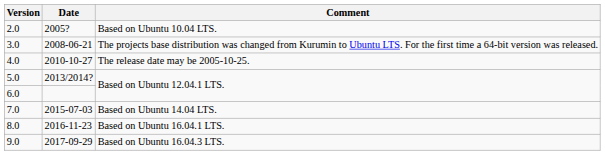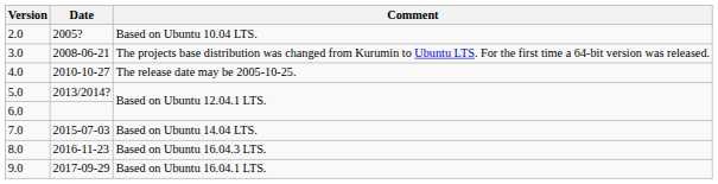 <table class="wikitable sortable">
 <tr>
 <th>Version</th>
 <th>Date</th>
 <th>Comment</th>
 </tr>
 <tr>
 <td>2.0</td>
 <td>2005?</td>
 <td>Based on Ubuntu 10.04 LTS.</td>
 </tr>
 <tr>
 <td>3.0</td>
 <td>2008-06-21</td>
 <td>The projects base distribution was changed from Kurumin to <a href='#'>Ubuntu LTS</a>. For the first time a 64-bit version was released.</td>
 </tr>
 <tr>
 <td>4.0</td>
 <td>2010-10-27</td>
 <td>The release date may be 2005-10-25.</td>
 </tr>
 <tr>
 <td>5.0</td>
 <td>2013/2014?</td>
 <td rowspan="2">Based on Ubuntu 12.04.1 LTS.</td>
 </tr>
 <tr>
 <td>6.0</td>
 <td></td>
 </tr>
 <tr>
 <td>7.0</td>
 <td>2015-07-03</td>
 <td>Based on Ubuntu 14.04 LTS.</td>
 </tr>
 <tr>
 <td>8.0</td>
 <td>2016-11-23</td>
-<td>Based on Ubuntu 16.04.1 LTS.</td>
+<td>Based on Ubuntu 16.04.3 LTS.</td>
 </tr>
 <tr>
 <td>9.0</td>
 <td>2017-09-29</td>
-<td>Based on Ubuntu 16.04.3 LTS.</td>
+<td>Based on Ubuntu 16.04.1 LTS.</td>
 </tr>
 </table>
